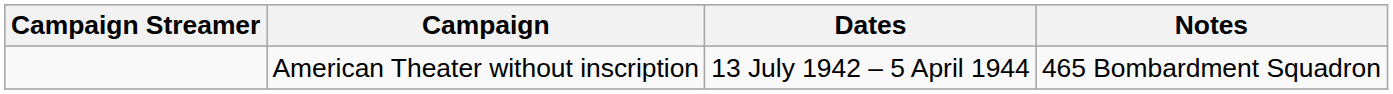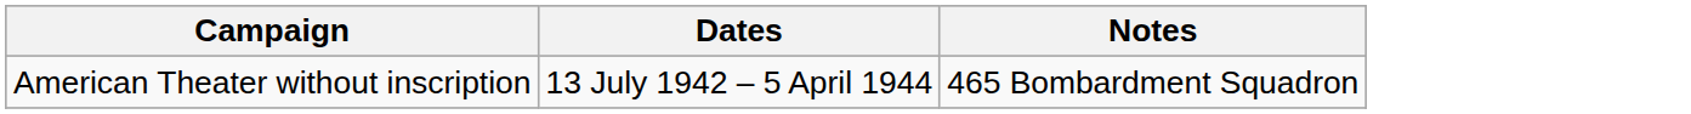 <table class="wikitable">
 <tr style="background:#efefef;">
-<th>Campaign Streamer</th>
 <th>Campaign</th>
 <th>Dates</th>
 <th>Notes</th>
 </tr>
 <tr>
-<td></td>
 <td>American Theater without inscription</td>
 <td>13 July 1942 – 5 April 1944</td>
 <td>465 Bombardment Squadron</td>
 </tr>
 </table>
